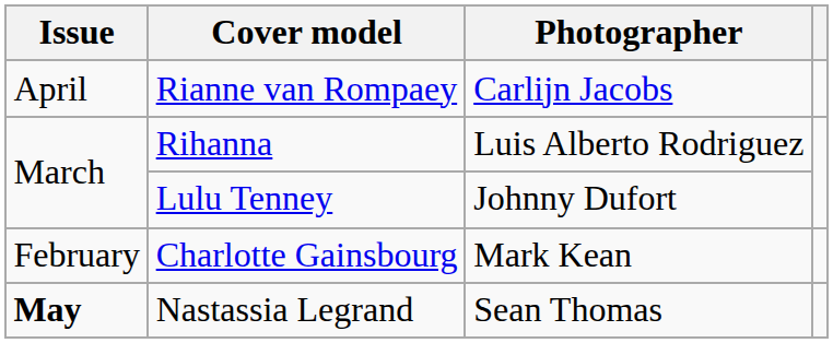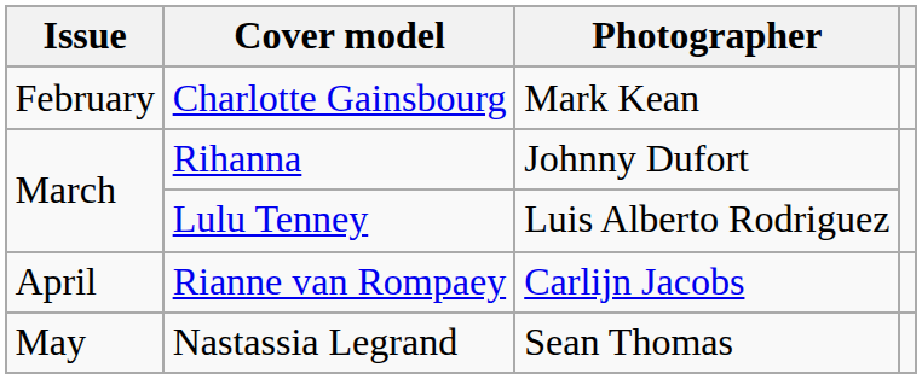 <table class="sortable wikitable">
 <tr>
 <th>Issue</th>
 <th>Cover model</th>
 <th>Photographer</th>
 <th></th>
 </tr>
 <tr>
+<td>February</td>
+<td><a href='#'>Charlotte Gainsbourg</a></td>
+<td>Mark Kean</td>
+<td></td>
+</tr>
+<tr>
+<td rowspan="2">March</td>
+<td><a href='#'>Rihanna</a></td>
+<td>Johnny Dufort</td>
+<td rowspan="2"></td>
+</tr>
+<tr>
+<td><a href='#'>Lulu Tenney</a></td>
+<td>Luis Alberto Rodriguez</td>
+</tr>
+<tr>
 <td>April</td>
 <td><a href='#'>Rianne van Rompaey</a></td>
 <td><a href='#'>Carlijn Jacobs</a></td>
 <td></td>
 </tr>
 <tr>
-<td rowspan="2">March</td>
-<td><a href='#'>Rihanna</a></td>
-<td>Luis Alberto Rodriguez</td>
-<td rowspan="2"></td>
-</tr>
-<tr>
-<td><a href='#'>Lulu Tenney</a></td>
-<td>Johnny Dufort</td>
-</tr>
-<tr>
-<td>February</td>
-<td><a href='#'>Charlotte Gainsbourg</a></td>
-<td>Mark Kean</td>
-<td></td>
-</tr>
-<tr>
-<td><strong>May</strong></td>
+<td>May</td>
 <td>Nastassia Legrand</td>
 <td>Sean Thomas</td>
 <td></td>
 </tr>
 </table>
